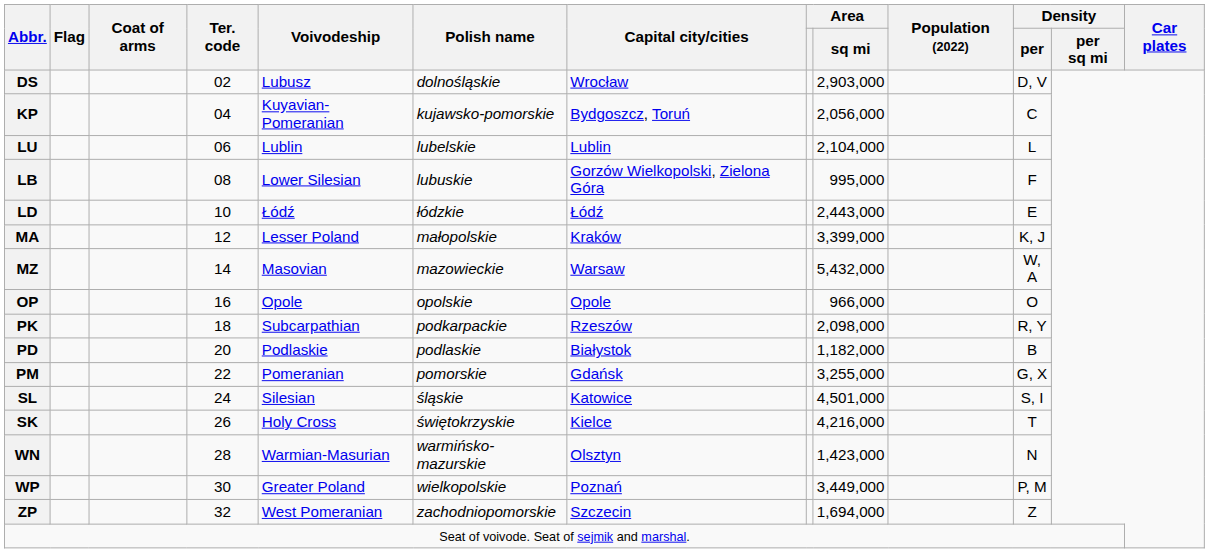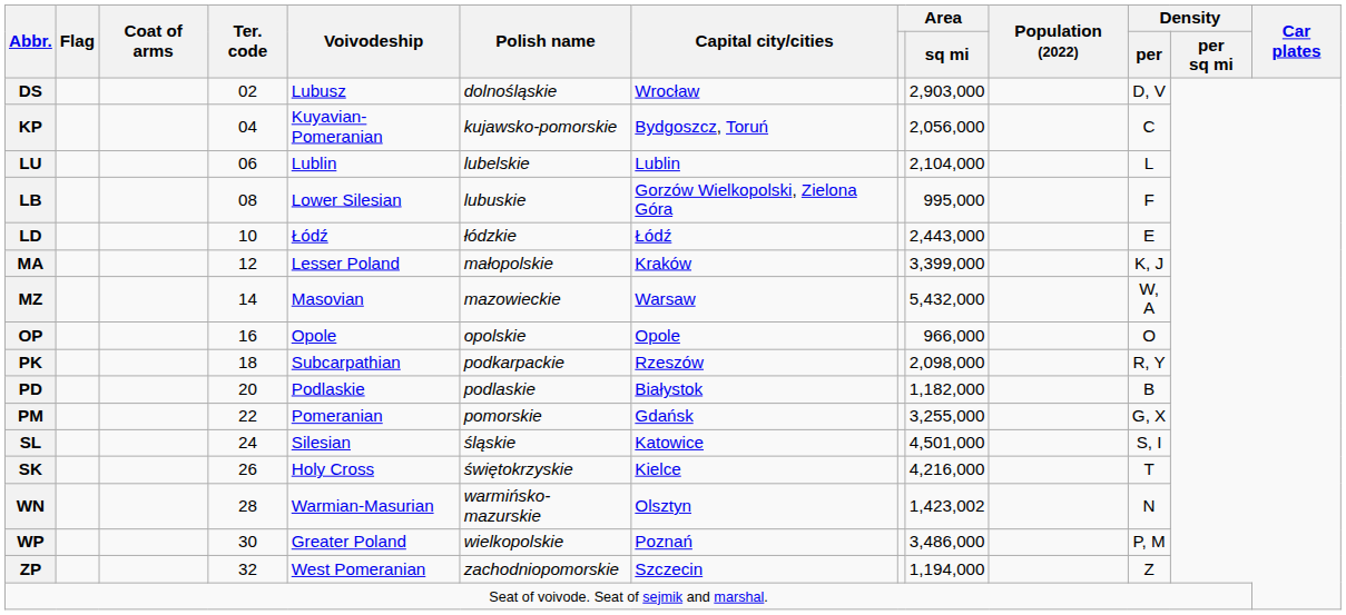 <table width="100%" class="wikitable sortable">
 <tr>
 <th rowspan=2 scope="col"><a href='#'>Abbr.</a></th>
 <th rowspan=2  class="unsortable" scope="col">Flag</th>
 <th rowspan=2 scope="col">Coat of arms</th>
 <th rowspan=2 scope="col">Ter. code</th>
 <th rowspan=2  scope="col">Voivodeship</th>
 <th rowspan=2  scope="col">Polish name</th>
 <th rowspan=2  scope="col">Capital city/cities</th>
 <th colspan=2  scope="col">Area</th>
 <th rowspan=2  scope="col">Population <small>(2022)</small></th>
 <th colspan=2  scope="col">Density</th>
 <th rowspan=2 scope="col"><a href='#'>Car plates</a></th>
 </tr>
 <tr>
 <th></th>
 <th>sq mi</th>
 <th>per </th>
 <th>per sq mi</th>
 </tr>
 <tr>
 <th scope="row" align="center">DS</th>
 <td align="center"></td>
 <td align="center"></td>
 <td align="center">02</td>
 <td><a href='#'>Lubusz</a></td>
 <td><em>dolnośląskie</em></td>
 <td><a href='#'>Wrocław</a></td>
 <td></td>
 <td align="right">2,903,000</td>
 <td></td>
 <td align="center">D, V</td>
 </tr>
 <tr>
 <th scope="row" align="center">KP</th>
 <td align="center"></td>
 <td align="center"></td>
 <td align="center">04</td>
 <td><a href='#'>Kuyavian-Pomeranian</a></td>
 <td><em>kujawsko-pomorskie</em></td>
 <td><a href='#'>Bydgoszcz</a>, <a href='#'>Toruń</a></td>
 <td></td>
 <td align="right">2,056,000</td>
 <td></td>
 <td align="center">C</td>
 </tr>
 <tr>
 <th scope="row" align="center">LU</th>
 <td align="center"></td>
 <td align="center"></td>
 <td align="center">06</td>
 <td><a href='#'>Lublin</a></td>
 <td><em>lubelskie</em></td>
 <td><a href='#'>Lublin</a></td>
 <td></td>
 <td align="right">2,104,000</td>
 <td></td>
 <td align="center">L</td>
 </tr>
 <tr>
 <th scope="row" align="center">LB</th>
 <td align="center"></td>
 <td align="center"></td>
 <td align="center">08</td>
 <td><a href='#'>Lower Silesian</a></td>
 <td><em>lubuskie</em></td>
 <td><a href='#'>Gorzów Wielkopolski</a>, <a href='#'>Zielona Góra</a></td>
 <td></td>
 <td align="right">995,000</td>
 <td></td>
 <td align="center">F</td>
 </tr>
 <tr>
 <th scope="row" align="center">LD</th>
 <td align="center"></td>
 <td align="center"></td>
 <td align="center">10</td>
 <td><a href='#'>Łódź</a></td>
 <td><em>łódzkie</em></td>
 <td><a href='#'>Łódź</a></td>
 <td></td>
 <td align="right">2,443,000</td>
 <td></td>
 <td align="center">E</td>
 </tr>
 <tr>
 <th scope="row" align="center">MA</th>
 <td align="center"></td>
 <td align="center"></td>
 <td align="center">12</td>
 <td><a href='#'>Lesser Poland</a></td>
 <td><em>małopolskie</em></td>
 <td><a href='#'>Kraków</a></td>
 <td></td>
 <td align="right">3,399,000</td>
 <td></td>
 <td align="center">K, J</td>
 </tr>
 <tr>
 <th scope="row" align="center">MZ</th>
 <td align="center"></td>
 <td align="center"></td>
 <td align="center">14</td>
 <td><a href='#'>Masovian</a></td>
 <td><em>mazowieckie</em></td>
 <td><a href='#'>Warsaw</a></td>
 <td></td>
 <td align="right">5,432,000</td>
 <td></td>
 <td align="center">W, A</td>
 </tr>
 <tr>
 <th scope="row" align="center">OP</th>
 <td align="center"></td>
 <td align="center"></td>
 <td align="center">16</td>
 <td><a href='#'>Opole</a></td>
 <td><em>opolskie</em></td>
 <td><a href='#'>Opole</a></td>
 <td></td>
 <td align="right">966,000</td>
 <td></td>
 <td align="center">O</td>
 </tr>
 <tr>
 <th scope="row" align="center">PK</th>
 <td align="center"></td>
 <td align="center"></td>
 <td align="center">18</td>
 <td><a href='#'>Subcarpathian</a></td>
 <td><em>podkarpackie</em></td>
 <td><a href='#'>Rzeszów</a></td>
 <td></td>
 <td align="right">2,098,000</td>
 <td></td>
 <td align="center">R, Y</td>
 </tr>
 <tr>
 <th scope="row" align="center">PD</th>
 <td align="center"></td>
 <td align="center"></td>
 <td align="center">20</td>
 <td><a href='#'>Podlaskie</a></td>
 <td><em>podlaskie</em></td>
 <td><a href='#'>Białystok</a></td>
 <td></td>
 <td align="right">1,182,000</td>
 <td></td>
 <td align="center">B</td>
 </tr>
 <tr>
 <th scope="row" align="center">PM</th>
 <td align="center"></td>
 <td align="center"></td>
 <td align="center">22</td>
 <td><a href='#'>Pomeranian</a></td>
 <td><em>pomorskie</em></td>
 <td><a href='#'>Gdańsk</a></td>
 <td></td>
 <td align="right">3,255,000</td>
 <td></td>
 <td align="center">G, X</td>
 </tr>
 <tr>
 <th scope="row" align="center">SL</th>
 <td align="center"></td>
 <td align="center"></td>
 <td align="center">24</td>
 <td><a href='#'>Silesian</a></td>
 <td><em>śląskie</em></td>
 <td><a href='#'>Katowice</a></td>
 <td></td>
 <td align="right">4,501,000</td>
 <td></td>
 <td align="center">S, I</td>
 </tr>
 <tr>
 <th scope="row" align="center">SK</th>
 <td align="center"></td>
 <td align="center"></td>
 <td align="center">26</td>
 <td><a href='#'>Holy Cross</a></td>
 <td><em>świętokrzyskie</em></td>
 <td><a href='#'>Kielce</a></td>
 <td></td>
 <td align="right">4,216,000</td>
 <td></td>
 <td align="center">T</td>
 </tr>
 <tr>
 <th scope="row" align="center">WN</th>
 <td align="center"></td>
 <td align="center"></td>
 <td align="center">28</td>
 <td><a href='#'>Warmian-Masurian</a></td>
 <td><em>warmińsko-mazurskie</em></td>
 <td><a href='#'>Olsztyn</a></td>
 <td></td>
-<td align="right">1,423,000</td>
+<td align="right">1,423,002</td>
 <td></td>
 <td align="center">N</td>
 </tr>
 <tr>
 <th scope="row" align="center">WP</th>
 <td align="center"></td>
 <td align="center"></td>
 <td align="center">30</td>
 <td><a href='#'>Greater Poland</a></td>
 <td><em>wielkopolskie</em></td>
 <td><a href='#'>Poznań</a></td>
 <td></td>
-<td align="right">3,449,000</td>
+<td align="right">3,486,000</td>
 <td></td>
 <td align="center">P, M</td>
 </tr>
 <tr>
 <th scope="row" align="center">ZP</th>
 <td align="center"></td>
 <td align="center"></td>
 <td align="center">32</td>
 <td><a href='#'>West Pomeranian</a></td>
 <td><em>zachodniopomorskie</em></td>
 <td><a href='#'>Szczecin</a></td>
 <td></td>
-<td align="right">1,694,000</td>
+<td align="right">1,194,000</td>
 <td></td>
 <td align="center">Z</td>
 </tr>
 <tr class="sortbottom">
 <td align="center" colspan="12"><small><strong></strong> Seat of voivode. <strong></strong> Seat of <a href='#'>sejmik</a> and <a href='#'>marshal</a>.</small></td>
 </tr>
 </table>
